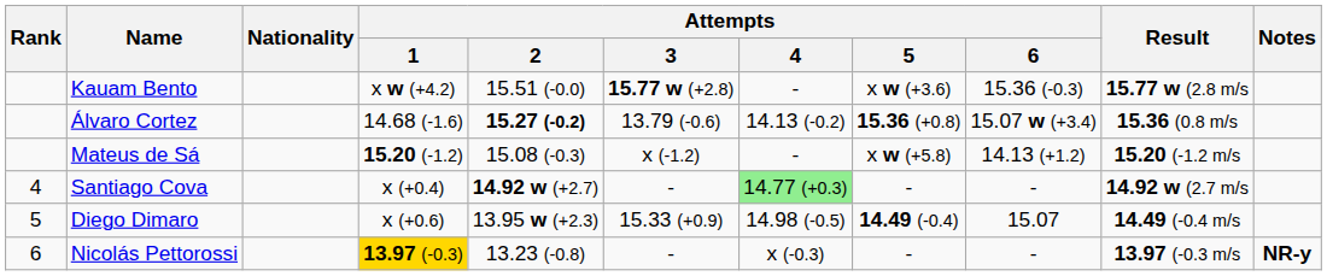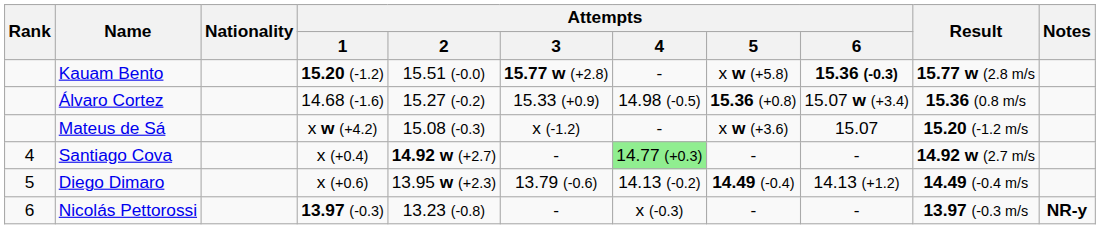 <table class="wikitable sortable" style="text-align:center">
 <tr>
 <th rowspan=2>Rank</th>
 <th rowspan=2>Name</th>
 <th rowspan=2>Nationality</th>
 <th colspan=6>Attempts</th>
 <th rowspan=2>Result</th>
 <th rowspan=2>Notes</th>
 </tr>
 <tr>
 <th>1</th>
 <th>2</th>
 <th>3</th>
 <th>4</th>
 <th>5</th>
 <th>6</th>
 </tr>
 <tr>
 <td align=center></td>
 <td align=left><a href='#'>Kauam Bento</a></td>
 <td align=left></td>
-<td>x <strong>w</strong> <small>(+4.2)</small></td>
+<td><strong>15.20</strong> <small>(-1.2)</small></td>
 <td>15.51 <small>(-0.0)</small></td>
 <td><strong>15.77</strong> <strong>w</strong> <small>(+2.8)</small></td>
 <td>-</td>
-<td>x <strong>w</strong> <small>(+3.6)</small></td>
-<td>15.36 <small>(-0.3)</small></td>
+<td>x <strong>w</strong> <small>(+5.8)</small></td>
+<td><strong>15.36 <small>(-0.3)</small></strong></td>
 <td><strong>15.77</strong> <strong>w</strong> <small>(2.8 m/s</small></td>
 <td></td>
 </tr>
 <tr>
 <td align=center></td>
 <td align=left><a href='#'>Álvaro Cortez</a></td>
 <td align=left></td>
 <td>14.68 <small>(-1.6)</small></td>
-<td><strong>15.27 <small>(-0.2)</small></strong></td>
-<td>13.79 <small>(-0.6)</small></td>
-<td>14.13 <small>(-0.2)</small></td>
+<td>15.27 <small>(-0.2)</small></td>
+<td>15.33 <small>(+0.9)</small></td>
+<td>14.98 <small>(-0.5)</small></td>
 <td><strong>15.36</strong> <small>(+0.8)</small></td>
 <td>15.07 <strong>w</strong> <small>(+3.4)</small></td>
 <td><strong>15.36</strong> <small>(0.8 m/s</small></td>
 <td></td>
 </tr>
 <tr>
 <td align=center></td>
 <td align=left><a href='#'>Mateus de Sá</a></td>
 <td align=left></td>
-<td><strong>15.20</strong> <small>(-1.2)</small></td>
+<td>x <strong>w</strong> <small>(+4.2)</small></td>
 <td>15.08 <small>(-0.3)</small></td>
 <td>x <small>(-1.2)</small></td>
 <td>-</td>
-<td>x <strong>w</strong> <small>(+5.8)</small></td>
-<td>14.13 <small>(+1.2)</small></td>
+<td>x <strong>w</strong> <small>(+3.6)</small></td>
+<td>15.07</td>
 <td><strong>15.20</strong> <small>(-1.2 m/s</small></td>
 <td></td>
 </tr>
 <tr>
 <td align=center>4</td>
 <td align=left><a href='#'>Santiago Cova</a></td>
 <td align=left></td>
 <td>x <small>(+0.4)</small></td>
 <td><strong>14.92</strong> <strong>w</strong> <small>(+2.7)</small></td>
 <td>-</td>
 <td style="background: lightgreen;">14.77 <small>(+0.3)</small></td>
 <td>-</td>
 <td>-</td>
 <td><strong>14.92</strong> <strong>w</strong> <small>(2.7 m/s</small></td>
 <td></td>
 </tr>
 <tr>
 <td align=center>5</td>
 <td align=left><a href='#'>Diego Dimaro</a></td>
 <td align=left></td>
 <td>x <small>(+0.6)</small></td>
 <td>13.95 <strong>w</strong> <small>(+2.3)</small></td>
-<td>15.33 <small>(+0.9)</small></td>
-<td>14.98 <small>(-0.5)</small></td>
+<td>13.79 <small>(-0.6)</small></td>
+<td>14.13 <small>(-0.2)</small></td>
 <td><strong>14.49</strong> <small>(-0.4)</small></td>
-<td>15.07</td>
+<td>14.13 <small>(+1.2)</small></td>
 <td><strong>14.49</strong> <small>(-0.4 m/s</small></td>
 <td></td>
 </tr>
 <tr>
 <td align=center>6</td>
 <td align=left><a href='#'>Nicolás Pettorossi</a></td>
 <td align=left></td>
-<td style="background: gold;"><strong>13.97</strong> <small>(-0.3)</small></td>
+<td><strong>13.97</strong> <small>(-0.3)</small></td>
 <td>13.23 <small>(-0.8)</small></td>
 <td>-</td>
 <td>x <small>(-0.3)</small></td>
 <td>-</td>
 <td>-</td>
 <td><strong>13.97</strong> <small>(-0.3 m/s</small></td>
 <td><strong>NR-y</strong></td>
 </tr>
 </table>
